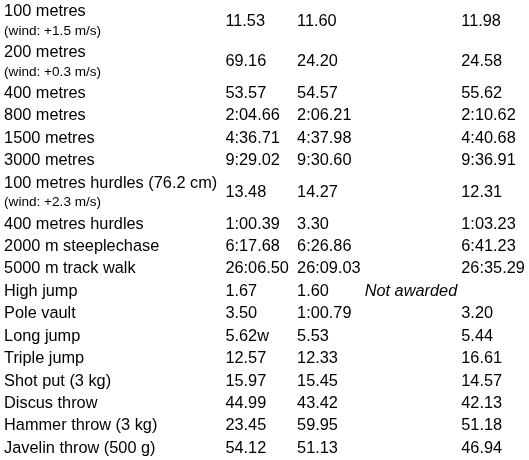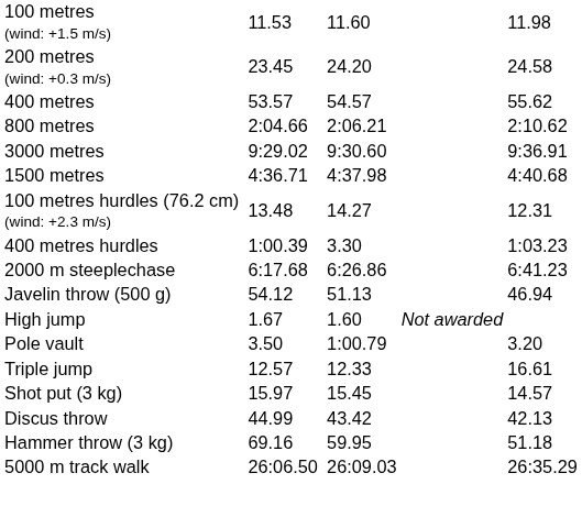 <table>
 <tr>
 <td>100 metres<br><small>(wind: +1.5 m/s)</small></td>
 <td></td>
 <td>11.53</td>
 <td></td>
 <td>11.60</td>
 <td></td>
 <td>11.98</td>
 </tr>
 <tr>
 <td>200 metres<br><small>(wind: +0.3 m/s)</small></td>
 <td></td>
-<td>69.16</td>
+<td>23.45</td>
 <td></td>
 <td>24.20</td>
 <td></td>
 <td>24.58</td>
 </tr>
 <tr>
 <td>400 metres</td>
 <td></td>
 <td>53.57</td>
 <td></td>
 <td>54.57</td>
 <td></td>
 <td>55.62</td>
 </tr>
 <tr>
 <td>800 metres</td>
 <td></td>
 <td>2:04.66</td>
 <td></td>
 <td>2:06.21</td>
 <td></td>
 <td>2:10.62</td>
 </tr>
 <tr>
+<td>3000 metres</td>
+<td></td>
+<td>9:29.02</td>
+<td></td>
+<td>9:30.60</td>
+<td></td>
+<td>9:36.91</td>
+</tr>
+<tr>
 <td>1500 metres</td>
 <td></td>
 <td>4:36.71</td>
 <td></td>
 <td>4:37.98</td>
 <td></td>
 <td>4:40.68</td>
-</tr>
-<tr>
-<td>3000 metres</td>
-<td></td>
-<td>9:29.02</td>
-<td></td>
-<td>9:30.60</td>
-<td></td>
-<td>9:36.91</td>
 </tr>
 <tr>
 <td>100 metres hurdles (76.2 cm)<br><small>(wind: +2.3 m/s)</small></td>
 <td></td>
 <td>13.48</td>
 <td></td>
 <td>14.27</td>
 <td></td>
 <td>12.31</td>
 </tr>
 <tr>
 <td>400 metres hurdles</td>
 <td></td>
 <td>1:00.39</td>
 <td></td>
 <td>3.30</td>
 <td></td>
 <td>1:03.23</td>
 </tr>
 <tr>
 <td>2000 m steeplechase</td>
 <td></td>
 <td>6:17.68</td>
 <td></td>
 <td>6:26.86</td>
 <td></td>
 <td>6:41.23</td>
 </tr>
 <tr>
-<td>5000 m track walk</td>
+<td>Javelin throw (500 g)</td>
 <td></td>
-<td>26:06.50</td>
+<td>54.12</td>
 <td></td>
-<td>26:09.03</td>
+<td>51.13</td>
 <td></td>
-<td>26:35.29</td>
+<td>46.94</td>
 </tr>
 <tr>
 <td>High jump</td>
 <td></td>
 <td>1.67</td>
 <td></td>
 <td>1.60</td>
 <td><em>Not awarded</em></td>
 <td></td>
 </tr>
 <tr>
 <td>Pole vault</td>
 <td></td>
 <td>3.50</td>
 <td></td>
 <td>1:00.79</td>
 <td></td>
 <td>3.20</td>
-</tr>
-<tr>
-<td>Long jump</td>
-<td></td>
-<td>5.62w</td>
-<td></td>
-<td>5.53</td>
-<td></td>
-<td>5.44</td>
 </tr>
 <tr>
 <td>Triple jump</td>
 <td></td>
 <td>12.57</td>
 <td></td>
 <td>12.33</td>
 <td></td>
 <td>16.61</td>
 </tr>
 <tr>
 <td>Shot put (3 kg)</td>
 <td></td>
 <td>15.97</td>
 <td></td>
 <td>15.45</td>
 <td></td>
 <td>14.57</td>
 </tr>
 <tr>
 <td>Discus throw</td>
 <td></td>
 <td>44.99</td>
 <td></td>
 <td>43.42</td>
 <td></td>
 <td>42.13</td>
 </tr>
 <tr>
 <td>Hammer throw (3 kg)</td>
 <td></td>
-<td>23.45</td>
+<td>69.16</td>
 <td></td>
 <td>59.95</td>
 <td></td>
 <td>51.18</td>
 </tr>
 <tr>
-<td>Javelin throw (500 g)</td>
+<td>5000 m track walk</td>
 <td></td>
-<td>54.12</td>
+<td>26:06.50</td>
 <td></td>
-<td>51.13</td>
+<td>26:09.03</td>
 <td></td>
-<td>46.94</td>
+<td>26:35.29</td>
 </tr>
 </table>
